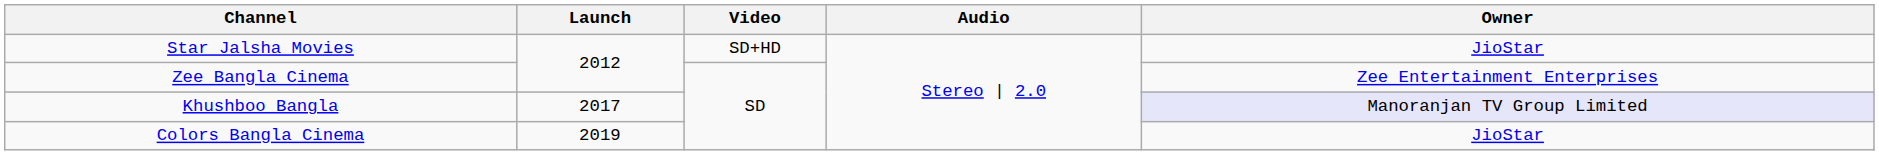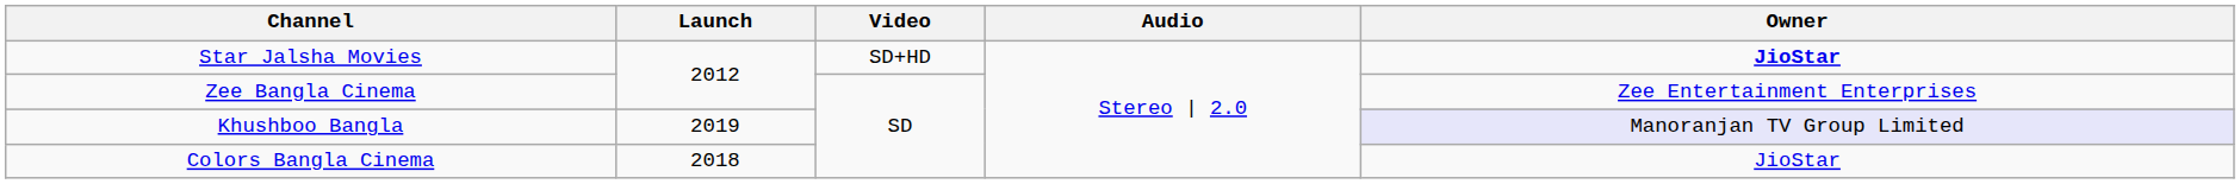 <table class="wikitable sortable" style="border-collapse:collapse; font-size: 90%; text-align:center" width="100%">
 <tr>
 <th>Channel</th>
 <th>Launch</th>
 <th>Video</th>
 <th>Audio</th>
 <th>Owner</th>
 </tr>
 <tr>
 <td><a href='#'>Star Jalsha Movies</a></td>
 <td rowspan="2">2012</td>
 <td>SD+HD</td>
 <td rowspan="4"><a href='#'>Stereo</a> | <a href='#'>2.0</a></td>
-<td><a href='#'>JioStar</a></td>
+<td><strong><a href='#'>JioStar</a></strong></td>
 </tr>
 <tr>
 <td><a href='#'>Zee Bangla Cinema</a></td>
 <td rowspan="3">SD</td>
 <td><a href='#'>Zee Entertainment Enterprises</a></td>
 </tr>
 <tr>
 <td><a href='#'>Khushboo Bangla</a></td>
-<td>2017</td>
+<td>2019</td>
 <td style="background: lavender;">Manoranjan TV Group Limited</td>
 </tr>
 <tr>
 <td><a href='#'>Colors Bangla Cinema</a></td>
-<td>2019</td>
+<td>2018</td>
 <td><a href='#'>JioStar</a></td>
 </tr>
 </table>
